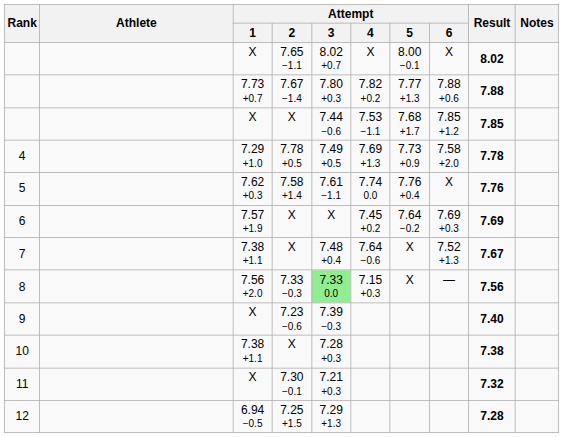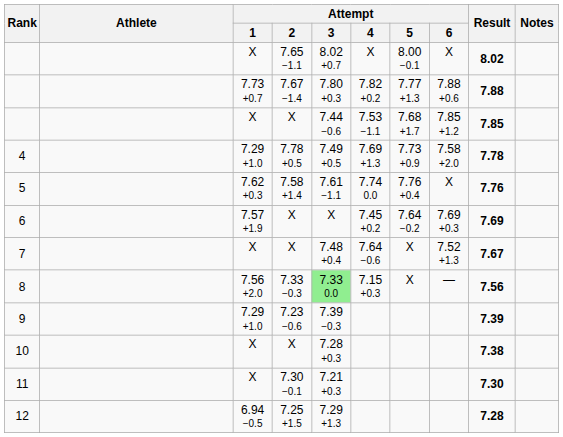 <table class="wikitable" style="text-align:center">
 <tr>
 <th rowspan=2 width=40>Rank</th>
 <th rowspan=2 width=250>Athlete</th>
 <th colspan=6>Attempt</th>
 <th rowspan=2 width=55>Result</th>
 <th rowspan=2 width=50>Notes</th>
 </tr>
 <tr>
 <th width=45>1</th>
 <th width=45>2</th>
 <th width=45>3</th>
 <th width=45>4</th>
 <th width=45>5</th>
 <th width=45>6</th>
 </tr>
 <tr>
 <td></td>
 <td align=left></td>
 <td>X<br> </td>
 <td>7.65<br><small>−1.1</small></td>
 <td>8.02<br><small>+0.7</small></td>
 <td>X<br> </td>
 <td>8.00<br><small>−0.1</small></td>
 <td>X<br> </td>
 <td><strong>8.02</strong></td>
 <td></td>
 </tr>
 <tr>
 <td></td>
 <td align=left></td>
 <td>7.73<br><small>+0.7</small></td>
 <td>7.67<br><small>−1.4</small></td>
 <td>7.80<br><small>+0.3</small></td>
 <td>7.82<br><small>+0.2</small></td>
 <td>7.77<br><small>+1.3</small></td>
 <td>7.88<br><small>+0.6</small></td>
 <td><strong>7.88</strong></td>
 <td></td>
 </tr>
 <tr>
 <td></td>
 <td align=left></td>
 <td>X<br> </td>
 <td>X<br> </td>
 <td>7.44<br><small>−0.6</small></td>
 <td>7.53<br><small>−1.1</small></td>
 <td>7.68<br><small>+1.7</small></td>
 <td>7.85<br><small>+1.2</small></td>
 <td><strong>7.85</strong></td>
 <td></td>
 </tr>
 <tr>
 <td>4</td>
 <td align=left></td>
 <td>7.29<br><small>+1.0</small></td>
 <td>7.78<br><small>+0.5</small></td>
 <td>7.49<br><small>+0.5</small></td>
 <td>7.69<br><small>+1.3</small></td>
 <td>7.73<br><small>+0.9</small></td>
 <td>7.58<br><small>+2.0</small></td>
 <td><strong>7.78</strong></td>
 <td></td>
 </tr>
 <tr>
 <td>5</td>
 <td align=left></td>
 <td>7.62<br><small>+0.3</small></td>
 <td>7.58<br><small>+1.4</small></td>
 <td>7.61<br><small>−1.1</small></td>
 <td>7.74<br><small>0.0</small></td>
 <td>7.76<br><small>+0.4</small></td>
 <td>X<br> </td>
 <td><strong>7.76</strong></td>
 <td></td>
 </tr>
 <tr>
 <td>6</td>
 <td align=left></td>
 <td>7.57<br><small>+1.9</small></td>
 <td>X<br> </td>
 <td>X<br> </td>
 <td>7.45<br><small>+0.2</small></td>
 <td>7.64<br><small>−0.2</small></td>
 <td>7.69<br><small>+0.3</small></td>
 <td><strong>7.69</strong></td>
 <td></td>
 </tr>
 <tr>
 <td>7</td>
 <td align=left></td>
-<td>7.38<br><small>+1.1</small></td>
+<td>X<br> </td>
 <td>X<br> </td>
 <td>7.48<br><small>+0.4</small></td>
 <td>7.64<br><small>−0.6</small></td>
 <td>X<br> </td>
 <td>7.52<br><small>+1.3</small></td>
 <td><strong>7.67</strong></td>
 <td></td>
 </tr>
 <tr>
 <td>8</td>
 <td align=left></td>
 <td>7.56<br><small>+2.0</small></td>
 <td>7.33<br><small>−0.3</small></td>
 <td style="background: lightgreen;">7.33<br><small>0.0</small></td>
 <td>7.15<br><small>+0.3</small></td>
 <td>X<br> </td>
 <td>—<br> </td>
 <td><strong>7.56</strong></td>
 <td></td>
 </tr>
 <tr>
 <td>9</td>
 <td align=left></td>
-<td>X<br> </td>
+<td>7.29<br><small>+1.0</small></td>
 <td>7.23<br><small>−0.6</small></td>
 <td>7.39<br><small>−0.3</small></td>
 <td></td>
 <td></td>
 <td></td>
-<td><strong>7.40</strong></td>
+<td><strong>7.39</strong></td>
 <td></td>
 </tr>
 <tr>
 <td>10</td>
 <td align=left></td>
-<td>7.38<br><small>+1.1</small></td>
+<td>X<br> </td>
 <td>X<br> </td>
 <td>7.28<br><small>+0.3</small></td>
 <td></td>
 <td></td>
 <td></td>
 <td><strong>7.38</strong></td>
 <td></td>
 </tr>
 <tr>
 <td>11</td>
 <td align=left></td>
 <td>X<br> </td>
 <td>7.30<br><small>−0.1</small></td>
 <td>7.21<br><small>+0.3</small></td>
 <td></td>
 <td></td>
 <td></td>
-<td><strong>7.32</strong></td>
+<td><strong>7.30</strong></td>
 <td></td>
 </tr>
 <tr>
 <td>12</td>
 <td align=left></td>
 <td>6.94<br><small>−0.5</small></td>
 <td>7.25<br><small>+1.5</small></td>
 <td>7.29<br><small>+1.3</small></td>
 <td></td>
 <td></td>
 <td></td>
 <td><strong>7.28</strong></td>
 <td></td>
 </tr>
 </table>
